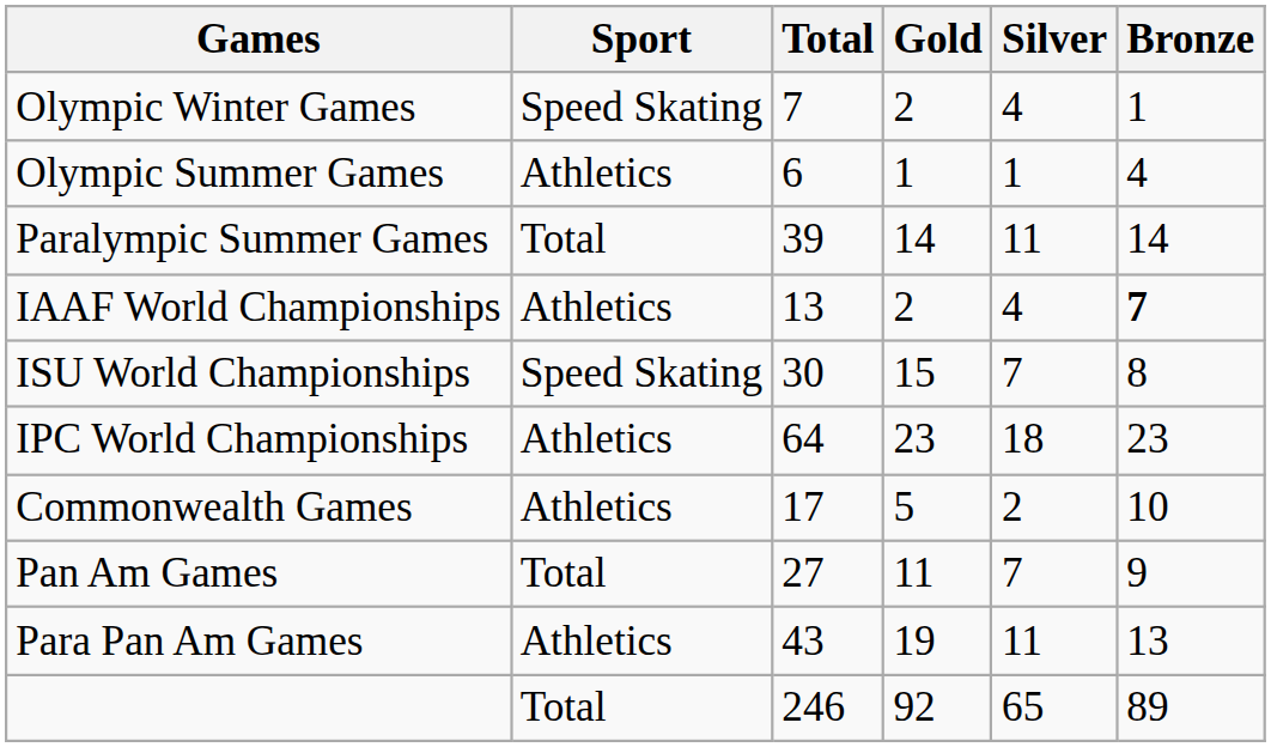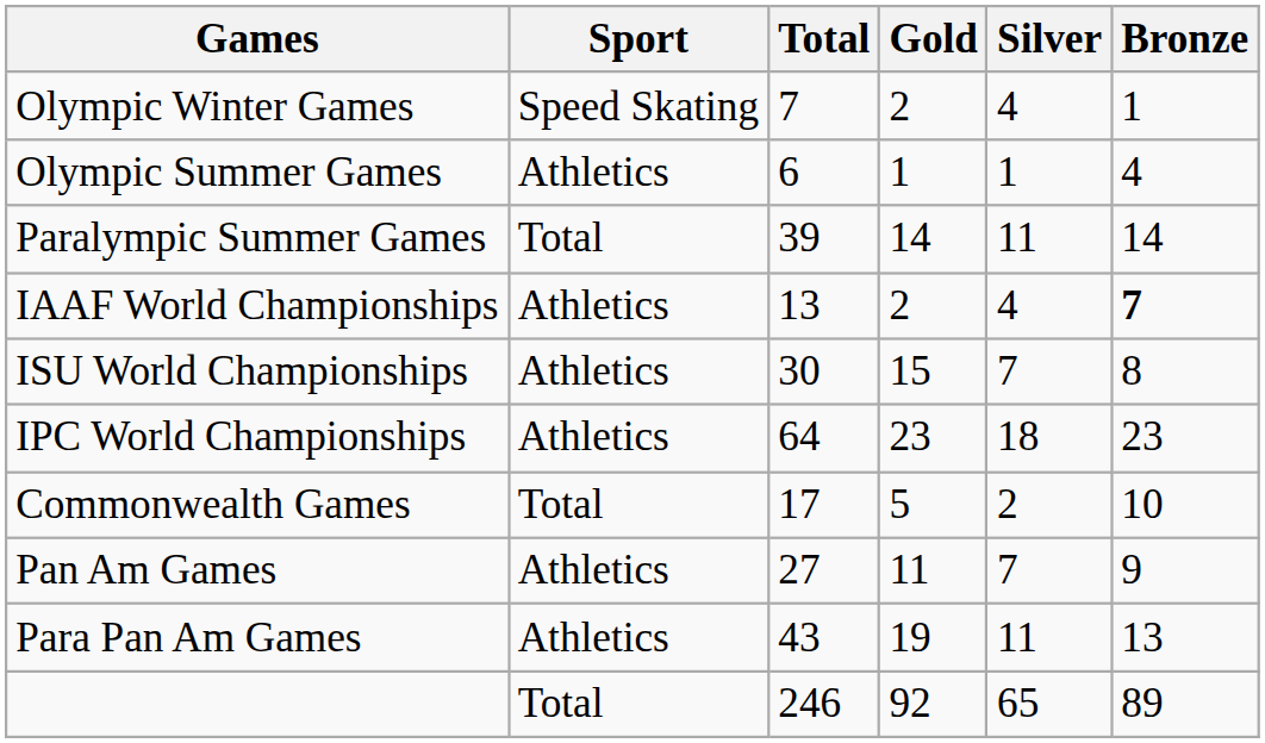 <table class="wikitable">
 <tr>
 <th>Games</th>
 <th>Sport</th>
 <th>Total</th>
 <th>Gold</th>
 <th>Silver</th>
 <th>Bronze</th>
 </tr>
 <tr>
 <td>Olympic Winter Games</td>
 <td>Speed Skating</td>
 <td>7</td>
 <td>2</td>
 <td>4</td>
 <td>1</td>
 </tr>
 <tr>
 <td>Olympic Summer Games</td>
 <td>Athletics</td>
 <td>6</td>
 <td>1</td>
 <td>1</td>
 <td>4</td>
 </tr>
 <tr>
 <td>Paralympic Summer Games</td>
 <td>Total</td>
 <td>39</td>
 <td>14</td>
 <td>11</td>
 <td>14</td>
 </tr>
 <tr>
 <td>IAAF World Championships</td>
 <td>Athletics</td>
 <td>13</td>
 <td>2</td>
 <td>4</td>
 <td><strong>7</strong></td>
 </tr>
 <tr>
 <td>ISU World Championships</td>
-<td>Speed Skating</td>
+<td>Athletics</td>
 <td>30</td>
 <td>15</td>
 <td>7</td>
 <td>8</td>
 </tr>
 <tr>
 <td>IPC World Championships</td>
 <td>Athletics</td>
 <td>64</td>
 <td>23</td>
 <td>18</td>
 <td>23</td>
 </tr>
 <tr>
 <td>Commonwealth Games</td>
-<td>Athletics</td>
+<td>Total</td>
 <td>17</td>
 <td>5</td>
 <td>2</td>
 <td>10</td>
 </tr>
 <tr>
 <td>Pan Am Games</td>
-<td>Total</td>
+<td>Athletics</td>
 <td>27</td>
 <td>11</td>
 <td>7</td>
 <td>9</td>
 </tr>
 <tr>
 <td>Para Pan Am Games</td>
 <td>Athletics</td>
 <td>43</td>
 <td>19</td>
 <td>11</td>
 <td>13</td>
 </tr>
 <tr>
 <td></td>
 <td>Total</td>
 <td>246</td>
 <td>92</td>
 <td>65</td>
 <td>89</td>
 </tr>
 </table>
